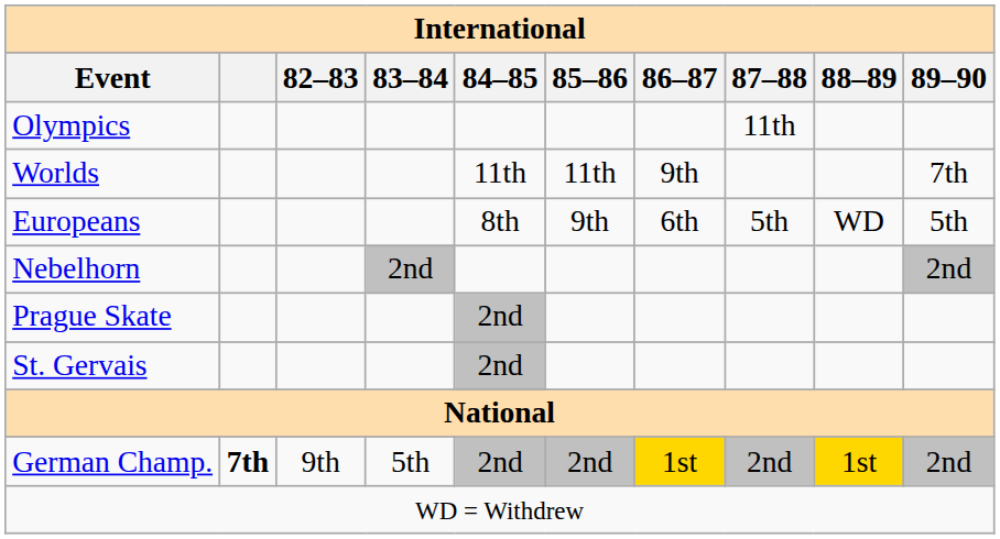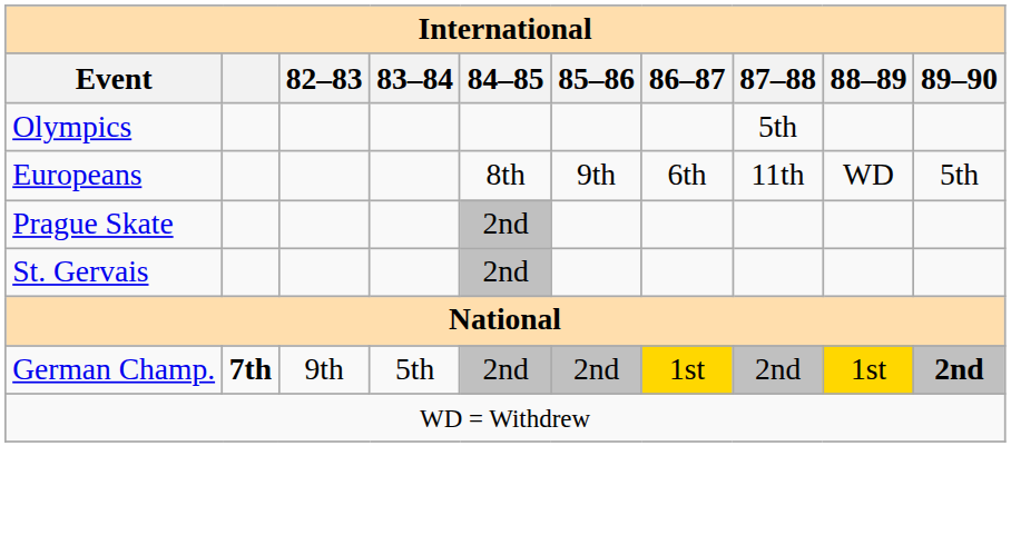 <table class="wikitable" style="text-align:center">
 <tr>
 <th style="background-color: #ffdead; " colspan=10 align=center>International</th>
 </tr>
 <tr>
 <th>Event</th>
 <th></th>
 <th>82–83</th>
 <th>83–84</th>
 <th>84–85</th>
 <th>85–86</th>
 <th>86–87</th>
 <th>87–88</th>
 <th>88–89</th>
 <th>89–90</th>
 </tr>
 <tr>
 <td align=left><a href='#'>Olympics</a></td>
 <td></td>
 <td></td>
 <td></td>
 <td></td>
 <td></td>
 <td></td>
-<td>11th</td>
+<td>5th</td>
 <td></td>
 <td></td>
-</tr>
-<tr>
-<td align=left><a href='#'>Worlds</a></td>
-<td></td>
-<td></td>
-<td></td>
-<td>11th</td>
-<td>11th</td>
-<td>9th</td>
-<td></td>
-<td></td>
-<td>7th</td>
 </tr>
 <tr>
 <td align=left><a href='#'>Europeans</a></td>
 <td></td>
 <td></td>
 <td></td>
 <td>8th</td>
 <td>9th</td>
 <td>6th</td>
-<td>5th</td>
+<td>11th</td>
 <td>WD</td>
 <td>5th</td>
-</tr>
-<tr>
-<td align=left><a href='#'>Nebelhorn</a></td>
-<td></td>
-<td></td>
-<td bgcolor=silver>2nd</td>
-<td></td>
-<td></td>
-<td></td>
-<td></td>
-<td></td>
-<td bgcolor=silver>2nd</td>
 </tr>
 <tr>
 <td align=left><a href='#'>Prague Skate</a></td>
 <td></td>
 <td></td>
 <td></td>
 <td bgcolor=silver>2nd</td>
 <td></td>
 <td></td>
 <td></td>
 <td></td>
 <td></td>
 </tr>
 <tr>
 <td align=left><a href='#'>St. Gervais</a></td>
 <td></td>
 <td></td>
 <td></td>
 <td bgcolor=silver>2nd</td>
 <td></td>
 <td></td>
 <td></td>
 <td></td>
 <td></td>
 </tr>
 <tr>
 <th style="background-color: #ffdead; " colspan=10 align=center>National</th>
 </tr>
 <tr>
 <td align=left><a href='#'>German Champ.</a></td>
 <td><strong>7th</strong></td>
 <td>9th</td>
 <td>5th</td>
 <td bgcolor=silver>2nd</td>
 <td bgcolor=silver>2nd</td>
 <td bgcolor=gold>1st</td>
 <td bgcolor=silver>2nd</td>
 <td bgcolor=gold>1st</td>
-<td bgcolor=silver>2nd</td>
+<td bgcolor=silver><strong>2nd</strong></td>
 </tr>
 <tr>
 <td colspan=10 align=center><small> WD = Withdrew </small></td>
 </tr>
 </table>
